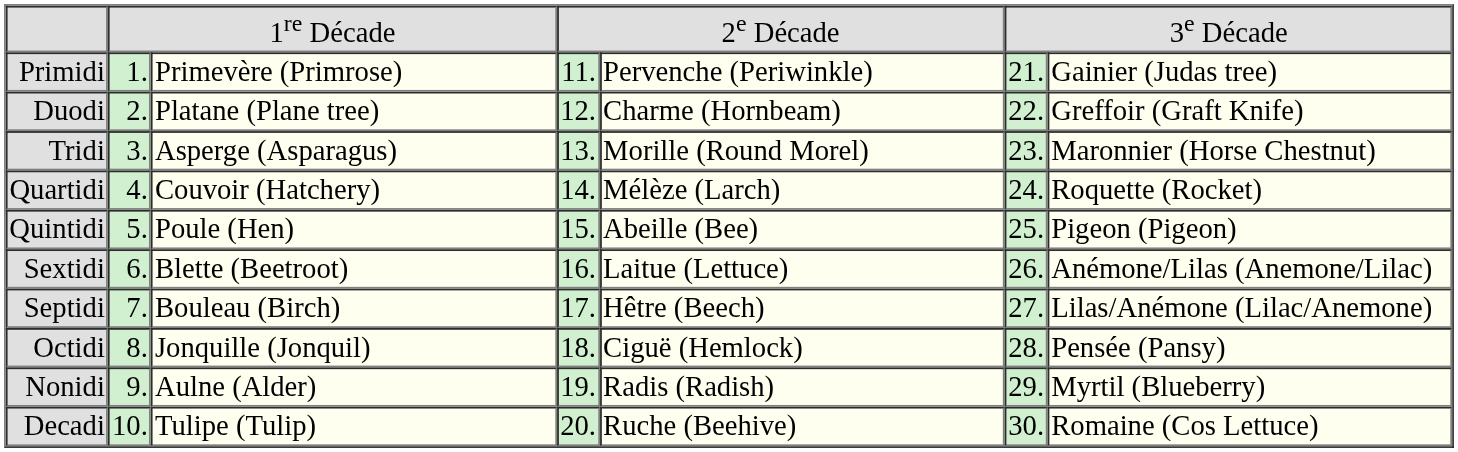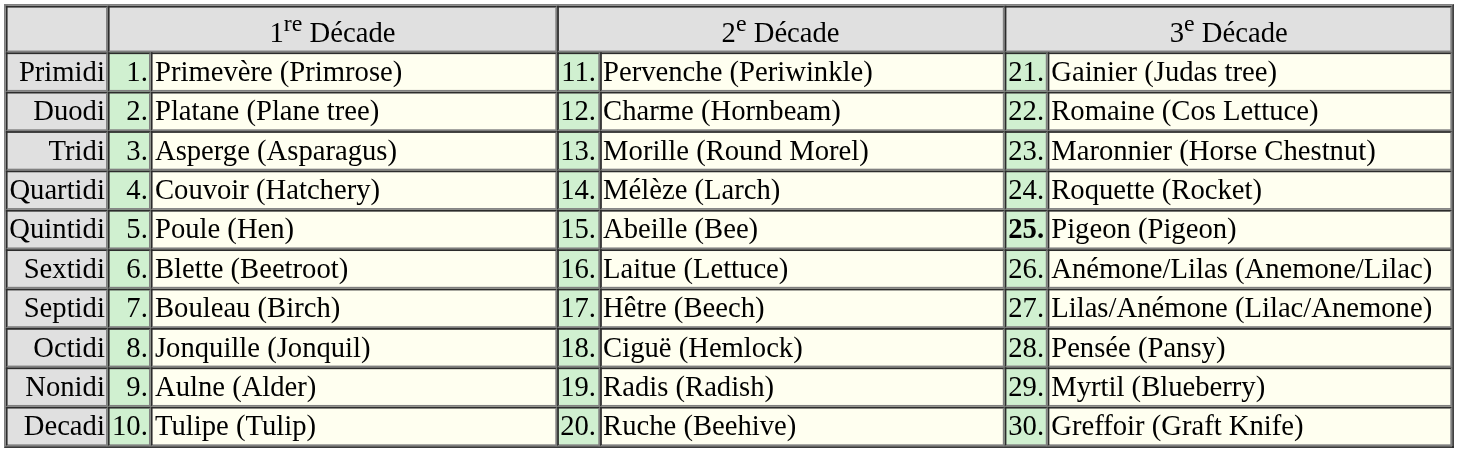 <table border="1" cellspacing="0" cellpadding="1">
 <tr bgcolor=#e0e0e0>
 <td ALIGN="right"> </td>
 <td ALIGN="center" colspan=2>1<sup>re</sup> Décade</td>
 <td ALIGN="center" colspan=2>2<sup>e</sup> Décade</td>
 <td ALIGN="center" colspan=2>3<sup>e</sup> Décade</td>
 </tr>
 <tr>
 <td ALIGN="right" bgcolor=#e0e0e0>Primidi</td>
 <td ALIGN="right" bgcolor=#d0f0d0>1.</td>
 <td ALIGN="left"  bgcolor=#fffff0 width=28%>Primevère (Primrose)</td>
 <td ALIGN="right" bgcolor=#d0f0d0>11.</td>
 <td ALIGN="left"  bgcolor=#fffff0 width=28%>Pervenche (Periwinkle)</td>
 <td ALIGN="right" bgcolor=#d0f0d0>21.</td>
 <td ALIGN="left"  bgcolor=#fffff0 width=28%>Gainier (Judas tree)</td>
 </tr>
 <tr>
 <td ALIGN="right" bgcolor=#e0e0e0>Duodi</td>
 <td ALIGN="right" bgcolor=#d0f0d0>2.</td>
 <td ALIGN="left"  bgcolor=#fffff0>Platane (Plane tree)</td>
 <td ALIGN="right" bgcolor=#d0f0d0>12.</td>
 <td ALIGN="left"  bgcolor=#fffff0>Charme (Hornbeam)</td>
 <td ALIGN="right" bgcolor=#d0f0d0>22.</td>
-<td ALIGN="left"  bgcolor=#fffff0><span>Greffoir (Graft Knife)</span></td>
+<td ALIGN="left"  bgcolor=#fffff0>Romaine (Cos Lettuce)</td>
 </tr>
 <tr>
 <td ALIGN="right" bgcolor=#e0e0e0>Tridi</td>
 <td ALIGN="right" bgcolor=#d0f0d0>3.</td>
 <td ALIGN="left"  bgcolor=#fffff0>Asperge (Asparagus)</td>
 <td ALIGN="right" bgcolor=#d0f0d0>13.</td>
 <td ALIGN="left"  bgcolor=#fffff0>Morille (Round Morel)</td>
 <td ALIGN="right" bgcolor=#d0f0d0>23.</td>
 <td ALIGN="left"  bgcolor=#fffff0>Maronnier (Horse Chestnut)</td>
 </tr>
 <tr>
 <td ALIGN="right" bgcolor=#e0e0e0>Quartidi</td>
 <td ALIGN="right" bgcolor=#d0f0d0>4.</td>
 <td ALIGN="left"  bgcolor=#fffff0><span>Couvoir (Hatchery)</span></td>
 <td ALIGN="right" bgcolor=#d0f0d0>14.</td>
 <td ALIGN="left"  bgcolor=#fffff0>Mélèze (Larch)</td>
 <td ALIGN="right" bgcolor=#d0f0d0>24.</td>
 <td ALIGN="left"  bgcolor=#fffff0>Roquette (Rocket)</td>
 </tr>
 <tr>
 <td ALIGN="right" bgcolor=#e0e0e0><span>Quintidi</span></td>
 <td ALIGN="right" bgcolor=#d0f0d0><span> 5.</span></td>
 <td ALIGN="left"  bgcolor=#fffff0><span>Poule (Hen)</span></td>
 <td ALIGN="right" bgcolor=#d0f0d0><span>15.</span></td>
 <td ALIGN="left"  bgcolor=#fffff0><span>Abeille (Bee)</span></td>
-<td ALIGN="right" bgcolor=#d0f0d0><span>25.</span></td>
+<td ALIGN="right" bgcolor=#d0f0d0><strong><span>25.</span></strong></td>
 <td ALIGN="left"  bgcolor=#fffff0><span>Pigeon (Pigeon)</span></td>
 </tr>
 <tr>
 <td ALIGN="right" bgcolor=#e0e0e0>Sextidi</td>
 <td ALIGN="right" bgcolor=#d0f0d0>6.</td>
 <td ALIGN="left"  bgcolor=#fffff0>Blette (Beetroot)</td>
 <td ALIGN="right" bgcolor=#d0f0d0>16.</td>
 <td ALIGN="left"  bgcolor=#fffff0>Laitue (Lettuce)</td>
 <td ALIGN="right" bgcolor=#d0f0d0>26.</td>
 <td ALIGN="left"  bgcolor=#fffff0>Anémone/Lilas (Anemone/Lilac)</td>
 </tr>
 <tr>
 <td ALIGN="right" bgcolor=#e0e0e0>Septidi</td>
 <td ALIGN="right" bgcolor=#d0f0d0>7.</td>
 <td ALIGN="left"  bgcolor=#fffff0>Bouleau (Birch)</td>
 <td ALIGN="right" bgcolor=#d0f0d0>17.</td>
 <td ALIGN="left"  bgcolor=#fffff0>Hêtre (Beech)</td>
 <td ALIGN="right" bgcolor=#d0f0d0>27.</td>
 <td ALIGN="left"  bgcolor=#fffff0>Lilas/Anémone (Lilac/Anemone)</td>
 </tr>
 <tr>
 <td ALIGN="right" bgcolor=#e0e0e0>Octidi</td>
 <td ALIGN="right" bgcolor=#d0f0d0>8.</td>
 <td ALIGN="left"  bgcolor=#fffff0>Jonquille (Jonquil)</td>
 <td ALIGN="right" bgcolor=#d0f0d0>18.</td>
 <td ALIGN="left"  bgcolor=#fffff0>Ciguë (Hemlock)</td>
 <td ALIGN="right" bgcolor=#d0f0d0>28.</td>
 <td ALIGN="left"  bgcolor=#fffff0>Pensée (Pansy)</td>
 </tr>
 <tr>
 <td ALIGN="right" bgcolor=#e0e0e0>Nonidi</td>
 <td ALIGN="right" bgcolor=#d0f0d0>9.</td>
 <td ALIGN="left"  bgcolor=#fffff0>Aulne (Alder)</td>
 <td ALIGN="right" bgcolor=#d0f0d0>19.</td>
 <td ALIGN="left"  bgcolor=#fffff0>Radis (Radish)</td>
 <td ALIGN="right" bgcolor=#d0f0d0>29.</td>
 <td ALIGN="left"  bgcolor=#fffff0>Myrtil (Blueberry)</td>
 </tr>
 <tr>
 <td ALIGN="right" bgcolor=#e0e0e0><span>Decadi</span></td>
 <td ALIGN="right" bgcolor=#d0f0d0><span>10.</span></td>
 <td ALIGN="left"  bgcolor=#fffff0>Tulipe (Tulip)</td>
 <td ALIGN="right" bgcolor=#d0f0d0><span>20.</span></td>
 <td ALIGN="left"  bgcolor=#fffff0><span>Ruche (Beehive)</span></td>
 <td ALIGN="right" bgcolor=#d0f0d0><span>30.</span></td>
-<td ALIGN="left"  bgcolor=#fffff0>Romaine (Cos Lettuce)</td>
+<td ALIGN="left"  bgcolor=#fffff0><span>Greffoir (Graft Knife)</span></td>
 </tr>
 </table>
